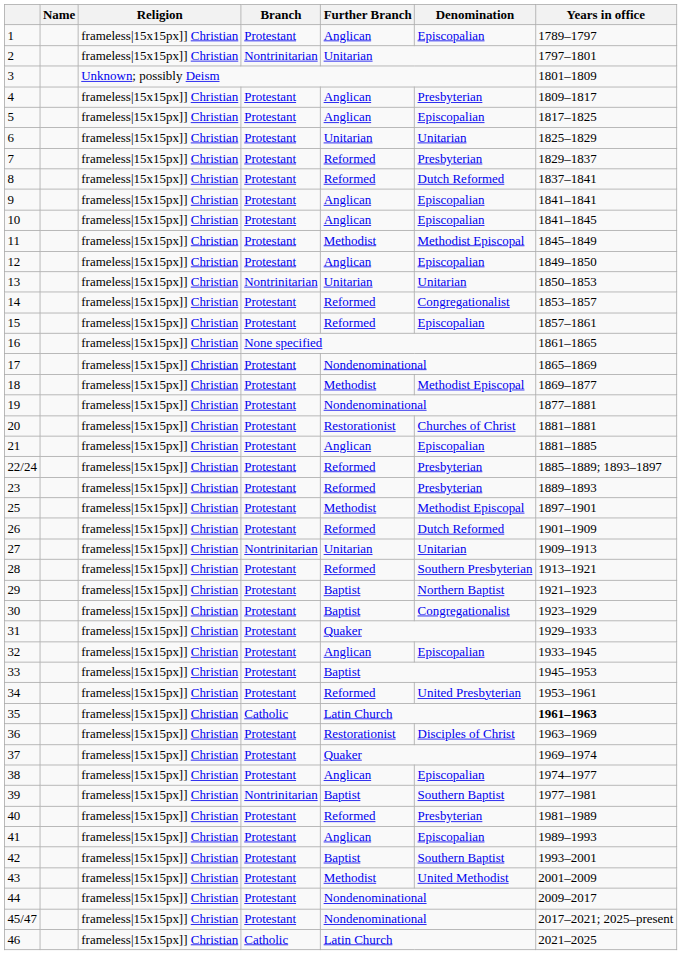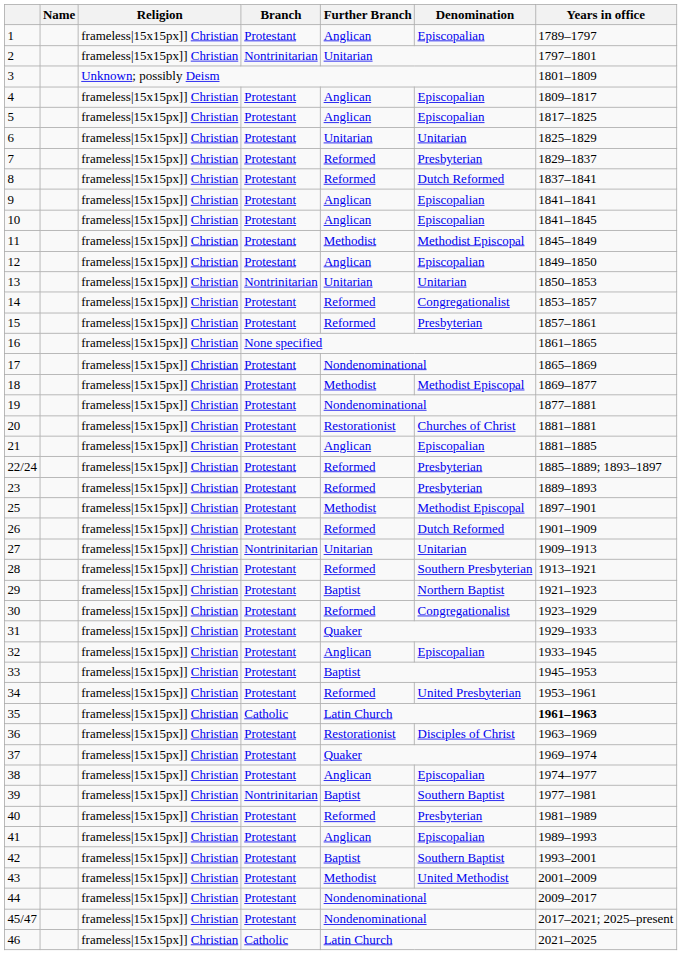 <table class="wikitable sortable">
 <tr>
 <th></th>
 <th>Name</th>
 <th>Religion</th>
 <th>Branch</th>
 <th>Further Branch</th>
 <th>Denomination</th>
 <th>Years in office</th>
 </tr>
 <tr>
 <td>1</td>
 <td></td>
 <td [[File:Christian cross.svg>frameless|15x15px]] <a href='#'>Christian</a></td>
 <td> <a href='#'>Protestant</a></td>
 <td> <a href='#'>Anglican</a></td>
 <td> <a href='#'>Episcopalian</a></td>
 <td>1789–1797</td>
 </tr>
 <tr>
 <td>2</td>
 <td></td>
 <td [[File:Christian cross.svg>frameless|15x15px]] <a href='#'>Christian</a></td>
 <td><a href='#'>Nontrinitarian</a></td>
 <td colspan="2"><a href='#'>Unitarian</a></td>
 <td>1797–1801</td>
 </tr>
 <tr>
 <td>3</td>
 <td></td>
 <td colspan="4"><a href='#'>Unknown</a>; possibly <a href='#'>Deism</a></td>
 <td>1801–1809</td>
 </tr>
 <tr>
 <td>4</td>
 <td></td>
 <td [[File:Christian cross.svg>frameless|15x15px]] <a href='#'>Christian</a></td>
 <td> <a href='#'>Protestant</a></td>
 <td> <a href='#'>Anglican</a></td>
-<td> <a href='#'>Presbyterian</a></td>
+<td> <a href='#'>Episcopalian</a></td>
 <td>1809–1817</td>
 </tr>
 <tr>
 <td>5</td>
 <td></td>
 <td [[File:Christian cross.svg>frameless|15x15px]] <a href='#'>Christian</a></td>
 <td> <a href='#'>Protestant</a></td>
 <td> <a href='#'>Anglican</a></td>
 <td> <a href='#'>Episcopalian</a></td>
 <td>1817–1825</td>
 </tr>
 <tr>
 <td>6</td>
 <td></td>
 <td [[File:Christian cross.svg>frameless|15x15px]] <a href='#'>Christian</a></td>
 <td> <a href='#'>Protestant</a></td>
 <td><a href='#'>Unitarian</a></td>
 <td><a href='#'>Unitarian</a></td>
 <td>1825–1829</td>
 </tr>
 <tr>
 <td>7</td>
 <td></td>
 <td [[File:Christian cross.svg>frameless|15x15px]] <a href='#'>Christian</a></td>
 <td> <a href='#'>Protestant</a></td>
 <td><a href='#'>Reformed</a></td>
 <td> <a href='#'>Presbyterian</a></td>
 <td>1829–1837</td>
 </tr>
 <tr>
 <td>8</td>
 <td></td>
 <td [[File:Christian cross.svg>frameless|15x15px]] <a href='#'>Christian</a></td>
 <td> <a href='#'>Protestant</a></td>
 <td><a href='#'>Reformed</a></td>
 <td><a href='#'>Dutch Reformed</a></td>
 <td>1837–1841</td>
 </tr>
 <tr>
 <td>9</td>
 <td></td>
 <td [[File:Christian cross.svg>frameless|15x15px]] <a href='#'>Christian</a></td>
 <td> <a href='#'>Protestant</a></td>
 <td> <a href='#'>Anglican</a></td>
 <td> <a href='#'>Episcopalian</a></td>
 <td>1841–1841</td>
 </tr>
 <tr>
 <td>10</td>
 <td></td>
 <td [[File:Christian cross.svg>frameless|15x15px]] <a href='#'>Christian</a></td>
 <td> <a href='#'>Protestant</a></td>
 <td> <a href='#'>Anglican</a></td>
 <td> <a href='#'>Episcopalian</a></td>
 <td>1841–1845</td>
 </tr>
 <tr>
 <td>11</td>
 <td></td>
 <td [[File:Christian cross.svg>frameless|15x15px]] <a href='#'>Christian</a></td>
 <td> <a href='#'>Protestant</a></td>
 <td><a href='#'>Methodist</a></td>
 <td><a href='#'>Methodist Episcopal</a></td>
 <td>1845–1849</td>
 </tr>
 <tr>
 <td>12</td>
 <td></td>
 <td [[File:Christian cross.svg>frameless|15x15px]] <a href='#'>Christian</a></td>
 <td> <a href='#'>Protestant</a></td>
 <td> <a href='#'>Anglican</a></td>
 <td> <a href='#'>Episcopalian</a></td>
 <td>1849–1850</td>
 </tr>
 <tr>
 <td>13</td>
 <td></td>
 <td [[File:Christian cross.svg>frameless|15x15px]] <a href='#'>Christian</a></td>
 <td><a href='#'>Nontrinitarian</a></td>
 <td><a href='#'>Unitarian</a></td>
 <td><a href='#'>Unitarian</a></td>
 <td>1850–1853</td>
 </tr>
 <tr>
 <td>14</td>
 <td></td>
 <td [[File:Christian cross.svg>frameless|15x15px]] <a href='#'>Christian</a></td>
 <td> <a href='#'>Protestant</a></td>
 <td><a href='#'>Reformed</a></td>
 <td><a href='#'>Congregationalist</a></td>
 <td>1853–1857</td>
 </tr>
 <tr>
 <td>15</td>
 <td></td>
 <td [[File:Christian cross.svg>frameless|15x15px]] <a href='#'>Christian</a></td>
 <td> <a href='#'>Protestant</a></td>
 <td><a href='#'>Reformed</a></td>
-<td> <a href='#'>Episcopalian</a></td>
+<td> <a href='#'>Presbyterian</a></td>
 <td>1857–1861</td>
 </tr>
 <tr>
 <td>16</td>
 <td></td>
 <td [[File:Christian cross.svg>frameless|15x15px]] <a href='#'>Christian</a></td>
 <td colspan="3"><a href='#'>None specified</a></td>
 <td>1861–1865</td>
 </tr>
 <tr>
 <td>17</td>
 <td></td>
 <td [[File:Christian cross.svg>frameless|15x15px]] <a href='#'>Christian</a></td>
 <td> <a href='#'>Protestant</a></td>
 <td colspan="2"><a href='#'>Nondenominational</a></td>
 <td>1865–1869</td>
 </tr>
 <tr>
 <td>18</td>
 <td></td>
 <td [[File:Christian cross.svg>frameless|15x15px]] <a href='#'>Christian</a></td>
 <td> <a href='#'>Protestant</a></td>
 <td><a href='#'>Methodist</a></td>
 <td><a href='#'>Methodist Episcopal</a></td>
 <td>1869–1877</td>
 </tr>
 <tr>
 <td>19</td>
 <td></td>
 <td [[File:Christian cross.svg>frameless|15x15px]] <a href='#'>Christian</a></td>
 <td> <a href='#'>Protestant</a></td>
 <td colspan="2"><a href='#'>Nondenominational</a></td>
 <td>1877–1881</td>
 </tr>
 <tr>
 <td>20</td>
 <td></td>
 <td [[File:Christian cross.svg>frameless|15x15px]] <a href='#'>Christian</a></td>
 <td> <a href='#'>Protestant</a></td>
 <td><a href='#'>Restorationist</a></td>
 <td><a href='#'>Churches of Christ</a></td>
 <td>1881–1881</td>
 </tr>
 <tr>
 <td>21</td>
 <td></td>
 <td [[File:Christian cross.svg>frameless|15x15px]] <a href='#'>Christian</a></td>
 <td> <a href='#'>Protestant</a></td>
 <td> <a href='#'>Anglican</a></td>
 <td> <a href='#'>Episcopalian</a></td>
 <td>1881–1885</td>
 </tr>
 <tr>
 <td>22/24</td>
 <td></td>
 <td [[File:Christian cross.svg>frameless|15x15px]] <a href='#'>Christian</a></td>
 <td> <a href='#'>Protestant</a></td>
 <td><a href='#'>Reformed</a></td>
 <td> <a href='#'>Presbyterian</a></td>
 <td>1885–1889; 1893–1897</td>
 </tr>
 <tr>
 <td>23</td>
 <td></td>
 <td [[File:Christian cross.svg>frameless|15x15px]] <a href='#'>Christian</a></td>
 <td> <a href='#'>Protestant</a></td>
 <td><a href='#'>Reformed</a></td>
 <td> <a href='#'>Presbyterian</a></td>
 <td>1889–1893</td>
 </tr>
 <tr>
 <td>25</td>
 <td></td>
 <td [[File:Christian cross.svg>frameless|15x15px]] <a href='#'>Christian</a></td>
 <td> <a href='#'>Protestant</a></td>
 <td><a href='#'>Methodist</a></td>
 <td><a href='#'>Methodist Episcopal</a></td>
 <td>1897–1901</td>
 </tr>
 <tr>
 <td>26</td>
 <td></td>
 <td [[File:Christian cross.svg>frameless|15x15px]] <a href='#'>Christian</a></td>
 <td> <a href='#'>Protestant</a></td>
 <td><a href='#'>Reformed</a></td>
 <td><a href='#'>Dutch Reformed</a></td>
 <td>1901–1909</td>
 </tr>
 <tr>
 <td>27</td>
 <td></td>
 <td [[File:Christian cross.svg>frameless|15x15px]] <a href='#'>Christian</a></td>
 <td><a href='#'>Nontrinitarian</a></td>
 <td><a href='#'>Unitarian</a></td>
 <td><a href='#'>Unitarian</a></td>
 <td>1909–1913</td>
 </tr>
 <tr>
 <td>28</td>
 <td></td>
 <td [[File:Christian cross.svg>frameless|15x15px]] <a href='#'>Christian</a></td>
 <td> <a href='#'>Protestant</a></td>
 <td><a href='#'>Reformed</a></td>
 <td><a href='#'>Southern Presbyterian</a></td>
 <td>1913–1921</td>
 </tr>
 <tr>
 <td>29</td>
 <td></td>
 <td [[File:Christian cross.svg>frameless|15x15px]] <a href='#'>Christian</a></td>
 <td> <a href='#'>Protestant</a></td>
 <td><a href='#'>Baptist</a></td>
 <td><a href='#'>Northern Baptist</a></td>
 <td>1921–1923</td>
 </tr>
 <tr>
 <td>30</td>
 <td></td>
 <td [[File:Christian cross.svg>frameless|15x15px]] <a href='#'>Christian</a></td>
 <td> <a href='#'>Protestant</a></td>
-<td><a href='#'>Baptist</a></td>
+<td><a href='#'>Reformed</a></td>
 <td><a href='#'>Congregationalist</a></td>
 <td>1923–1929</td>
 </tr>
 <tr>
 <td>31</td>
 <td></td>
 <td [[File:Christian cross.svg>frameless|15x15px]] <a href='#'>Christian</a></td>
 <td> <a href='#'>Protestant</a></td>
 <td colspan="2"> <a href='#'>Quaker</a></td>
 <td>1929–1933</td>
 </tr>
 <tr>
 <td>32</td>
 <td></td>
 <td [[File:Christian cross.svg>frameless|15x15px]] <a href='#'>Christian</a></td>
 <td> <a href='#'>Protestant</a></td>
 <td> <a href='#'>Anglican</a></td>
 <td> <a href='#'>Episcopalian</a></td>
 <td>1933–1945</td>
 </tr>
 <tr>
 <td>33</td>
 <td></td>
 <td [[File:Christian cross.svg>frameless|15x15px]] <a href='#'>Christian</a></td>
 <td> <a href='#'>Protestant</a></td>
 <td colspan="2"><a href='#'>Baptist</a></td>
 <td>1945–1953</td>
 </tr>
 <tr>
 <td>34</td>
 <td></td>
 <td [[File:Christian cross.svg>frameless|15x15px]] <a href='#'>Christian</a></td>
 <td> <a href='#'>Protestant</a></td>
 <td><a href='#'>Reformed</a></td>
 <td><a href='#'>United Presbyterian</a></td>
 <td>1953–1961</td>
 </tr>
 <tr>
 <td>35</td>
 <td></td>
 <td [[File:Christian cross.svg>frameless|15x15px]] <a href='#'>Christian</a></td>
 <td> <a href='#'>Catholic</a></td>
 <td colspan="2"><a href='#'>Latin Church</a></td>
 <td><strong>1961–1963</strong></td>
 </tr>
 <tr>
 <td>36</td>
 <td></td>
 <td [[File:Christian cross.svg>frameless|15x15px]] <a href='#'>Christian</a></td>
 <td> <a href='#'>Protestant</a></td>
 <td><a href='#'>Restorationist</a></td>
 <td><a href='#'>Disciples of Christ</a></td>
 <td>1963–1969</td>
 </tr>
 <tr>
 <td>37</td>
 <td></td>
 <td [[File:Christian cross.svg>frameless|15x15px]] <a href='#'>Christian</a></td>
 <td> <a href='#'>Protestant</a></td>
 <td colspan="2"> <a href='#'>Quaker</a></td>
 <td>1969–1974</td>
 </tr>
 <tr>
 <td>38</td>
 <td></td>
 <td [[File:Christian cross.svg>frameless|15x15px]] <a href='#'>Christian</a></td>
 <td> <a href='#'>Protestant</a></td>
 <td> <a href='#'>Anglican</a></td>
 <td> <a href='#'>Episcopalian</a></td>
 <td>1974–1977</td>
 </tr>
 <tr>
 <td>39</td>
 <td></td>
 <td [[File:Christian cross.svg>frameless|15x15px]] <a href='#'>Christian</a></td>
 <td><a href='#'>Nontrinitarian</a></td>
 <td><a href='#'>Baptist</a></td>
 <td><a href='#'>Southern Baptist</a></td>
 <td>1977–1981</td>
 </tr>
 <tr>
 <td>40</td>
 <td></td>
 <td [[File:Christian cross.svg>frameless|15x15px]] <a href='#'>Christian</a></td>
 <td> <a href='#'>Protestant</a></td>
 <td><a href='#'>Reformed</a></td>
 <td> <a href='#'>Presbyterian</a></td>
 <td>1981–1989</td>
 </tr>
 <tr>
 <td>41</td>
 <td></td>
 <td [[File:Christian cross.svg>frameless|15x15px]] <a href='#'>Christian</a></td>
 <td> <a href='#'>Protestant</a></td>
 <td> <a href='#'>Anglican</a></td>
 <td> <a href='#'>Episcopalian</a></td>
 <td>1989–1993</td>
 </tr>
 <tr>
 <td>42</td>
 <td></td>
 <td [[File:Christian cross.svg>frameless|15x15px]] <a href='#'>Christian</a></td>
 <td> <a href='#'>Protestant</a></td>
 <td><a href='#'>Baptist</a></td>
 <td><a href='#'>Southern Baptist</a></td>
 <td>1993–2001</td>
 </tr>
 <tr>
 <td>43</td>
 <td></td>
 <td [[File:Christian cross.svg>frameless|15x15px]] <a href='#'>Christian</a></td>
 <td> <a href='#'>Protestant</a></td>
 <td><a href='#'>Methodist</a></td>
 <td> <a href='#'>United Methodist</a></td>
 <td>2001–2009</td>
 </tr>
 <tr>
 <td>44</td>
 <td></td>
 <td [[File:Christian cross.svg>frameless|15x15px]] <a href='#'>Christian</a></td>
 <td> <a href='#'>Protestant</a></td>
 <td colspan="2"><a href='#'>Nondenominational</a></td>
 <td>2009–2017</td>
 </tr>
 <tr>
 <td>45/47</td>
 <td></td>
 <td [[File:Christian cross.svg>frameless|15x15px]] <a href='#'>Christian</a></td>
 <td> <a href='#'>Protestant</a></td>
 <td colspan="2"><a href='#'>Nondenominational</a></td>
 <td style="white-space: nowrap;">2017–2021; 2025–present</td>
 </tr>
 <tr>
 <td>46</td>
 <td></td>
 <td [[File:Christian cross.svg>frameless|15x15px]] <a href='#'>Christian</a></td>
 <td> <a href='#'>Catholic</a></td>
 <td colspan="2"><a href='#'>Latin Church</a></td>
 <td>2021–2025</td>
 </tr>
 </table>
